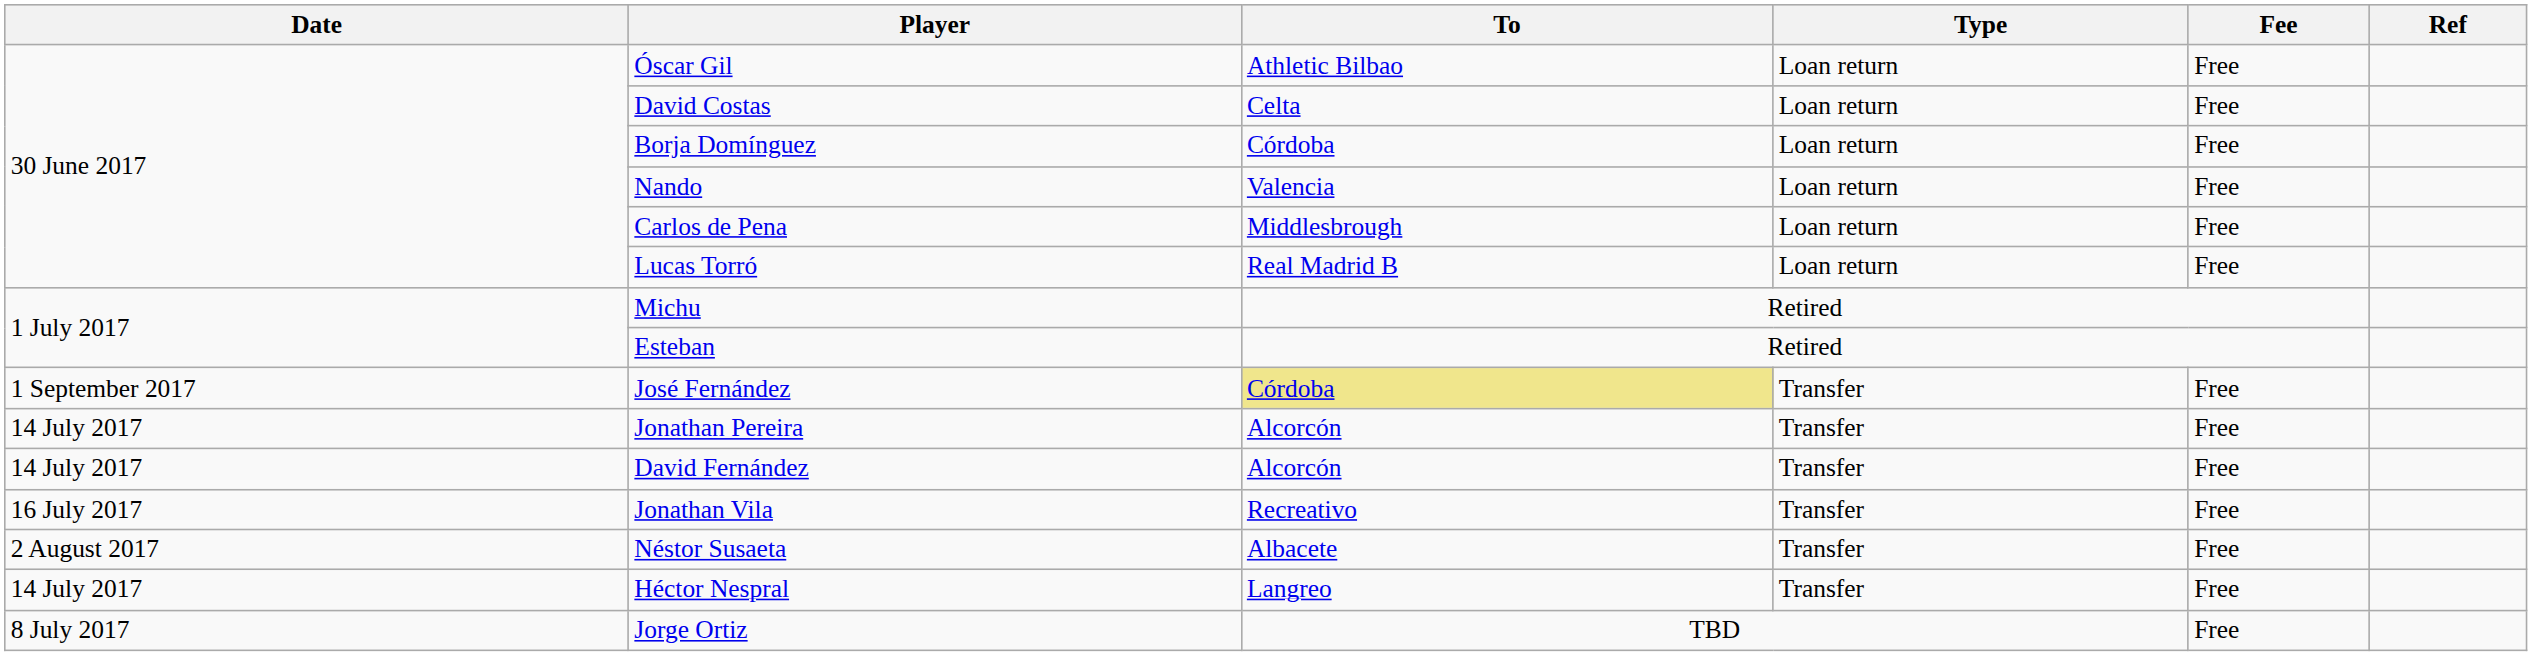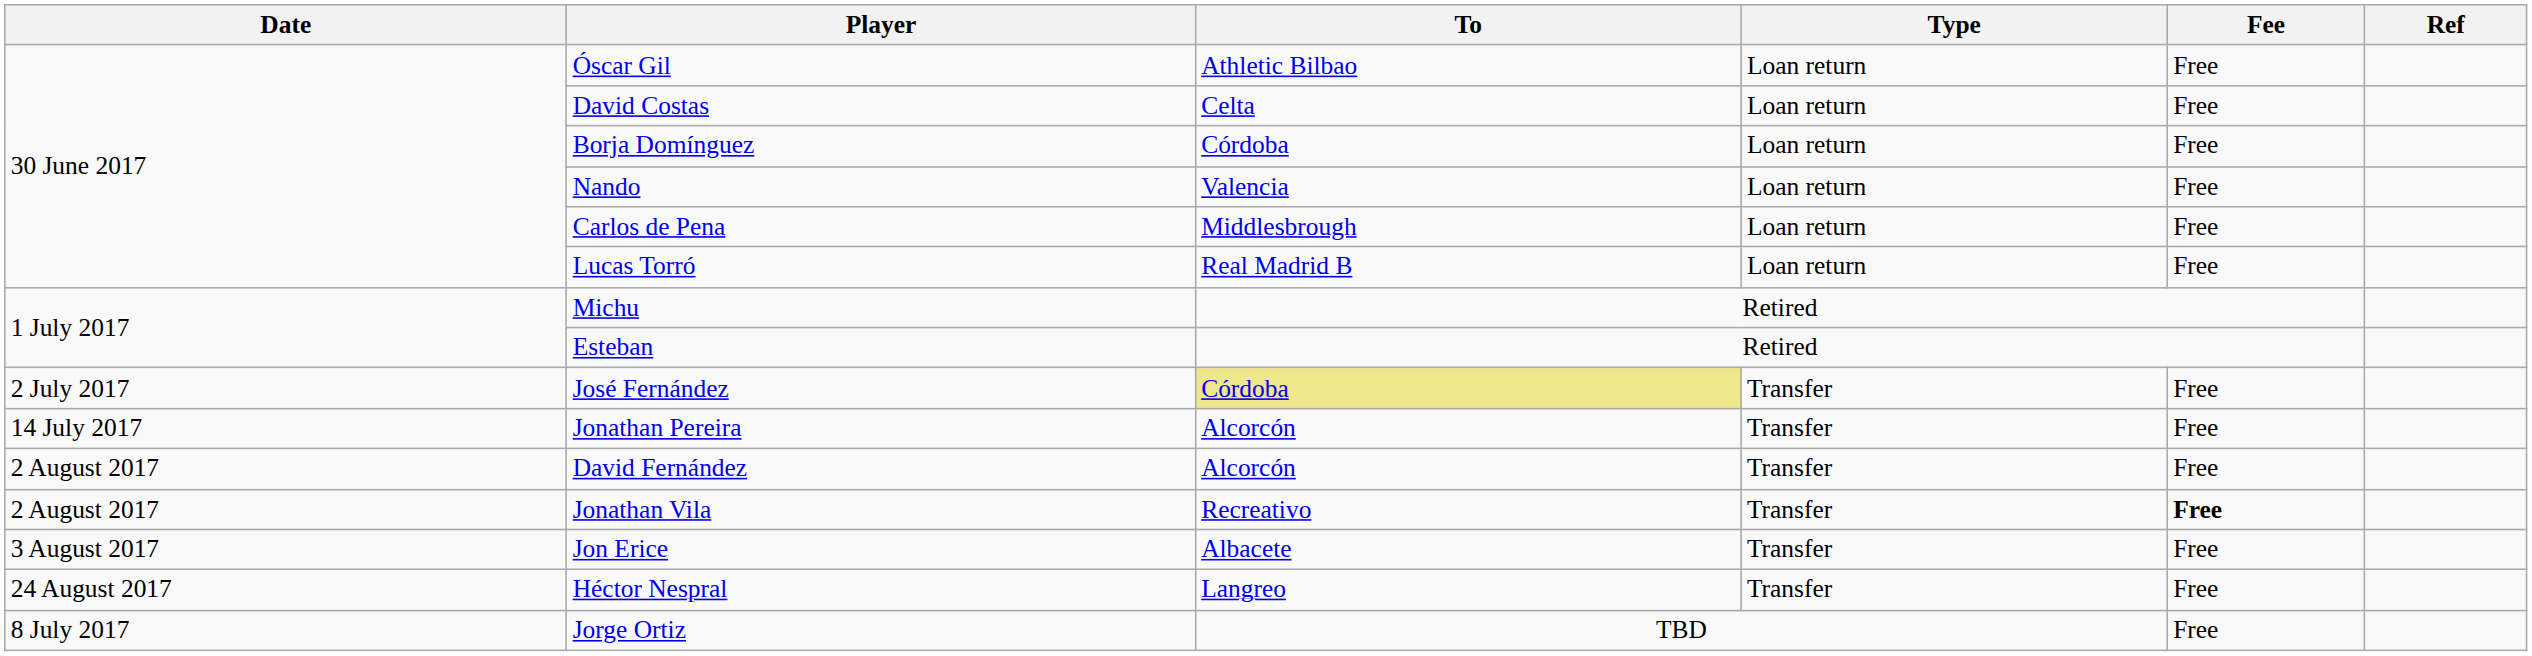 <table class="wikitable" style="width:80%;">
 <tr>
 <th>Date</th>
 <th>Player</th>
 <th>To</th>
 <th>Type</th>
 <th>Fee</th>
 <th>Ref</th>
 </tr>
 <tr>
 <td rowspan="6">30 June 2017</td>
 <td> <a href='#'>Óscar Gil</a></td>
 <td> <a href='#'>Athletic Bilbao</a></td>
 <td>Loan return</td>
 <td>Free</td>
 <td></td>
 </tr>
 <tr>
 <td> <a href='#'>David Costas</a></td>
 <td> <a href='#'>Celta</a></td>
 <td>Loan return</td>
 <td>Free</td>
 <td></td>
 </tr>
 <tr>
 <td> <a href='#'>Borja Domínguez</a></td>
 <td> <a href='#'>Córdoba</a></td>
 <td>Loan return</td>
 <td>Free</td>
 <td></td>
 </tr>
 <tr>
 <td> <a href='#'>Nando</a></td>
 <td> <a href='#'>Valencia</a></td>
 <td>Loan return</td>
 <td>Free</td>
 <td></td>
 </tr>
 <tr>
 <td> <a href='#'>Carlos de Pena</a></td>
 <td> <a href='#'>Middlesbrough</a></td>
 <td>Loan return</td>
 <td>Free</td>
 <td></td>
 </tr>
 <tr>
 <td> <a href='#'>Lucas Torró</a></td>
 <td> <a href='#'>Real Madrid B</a></td>
 <td>Loan return</td>
 <td>Free</td>
 <td></td>
 </tr>
 <tr>
 <td rowspan="2">1 July 2017</td>
 <td> <a href='#'>Michu</a></td>
 <td colspan="3" style="text-align:center;">Retired</td>
 <td></td>
 </tr>
 <tr>
 <td> <a href='#'>Esteban</a></td>
 <td colspan="3" style="text-align:center;">Retired</td>
 <td></td>
 </tr>
 <tr>
-<td>1 September 2017</td>
+<td>2 July 2017</td>
 <td> <a href='#'>José Fernández</a></td>
 <td style="background: khaki;"> <a href='#'>Córdoba</a></td>
 <td>Transfer</td>
 <td>Free</td>
 <td></td>
 </tr>
 <tr>
 <td>14 July 2017</td>
 <td> <a href='#'>Jonathan Pereira</a></td>
 <td> <a href='#'>Alcorcón</a></td>
 <td>Transfer</td>
 <td>Free</td>
 <td></td>
 </tr>
 <tr>
-<td>14 July 2017</td>
+<td>2 August 2017</td>
 <td> <a href='#'>David Fernández</a></td>
 <td> <a href='#'>Alcorcón</a></td>
 <td>Transfer</td>
 <td>Free</td>
 <td></td>
 </tr>
 <tr>
-<td>16 July 2017</td>
+<td>2 August 2017</td>
 <td> <a href='#'>Jonathan Vila</a></td>
 <td> <a href='#'>Recreativo</a></td>
 <td>Transfer</td>
-<td>Free</td>
+<td><strong>Free</strong></td>
 <td></td>
 </tr>
 <tr>
-<td>2 August 2017</td>
-<td> <a href='#'>Néstor Susaeta</a></td>
+<td>3 August 2017</td>
+<td> <a href='#'>Jon Erice</a></td>
 <td> <a href='#'>Albacete</a></td>
 <td>Transfer</td>
 <td>Free</td>
 <td></td>
 </tr>
 <tr>
-<td>14 July 2017</td>
+<td>24 August 2017</td>
 <td> <a href='#'>Héctor Nespral</a></td>
 <td> <a href='#'>Langreo</a></td>
 <td>Transfer</td>
 <td>Free</td>
 <td></td>
 </tr>
 <tr>
 <td>8 July 2017</td>
 <td> <a href='#'>Jorge Ortiz</a></td>
 <td colspan="2" style="text-align:center;">TBD</td>
 <td>Free</td>
 <td></td>
 </tr>
 </table>
